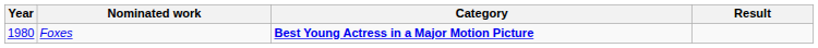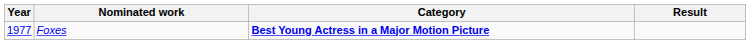 <table class=wikitable>
 <tr>
 <th width=4%>Year</th>
 <th width=29%>Nominated work</th>
 <th width=52%>Category</th>
 <th width=15%>Result</th>
 </tr>
 <tr>
-<td align=center><a href='#'>1980</a></td>
+<td align=center><a href='#'>1977</a></td>
 <td><em><a href='#'>Foxes</a></em></td>
 <td><strong><a href='#'>Best Young Actress in a Major Motion Picture</a></strong></td>
 <td></td>
 </tr>
 </table>
